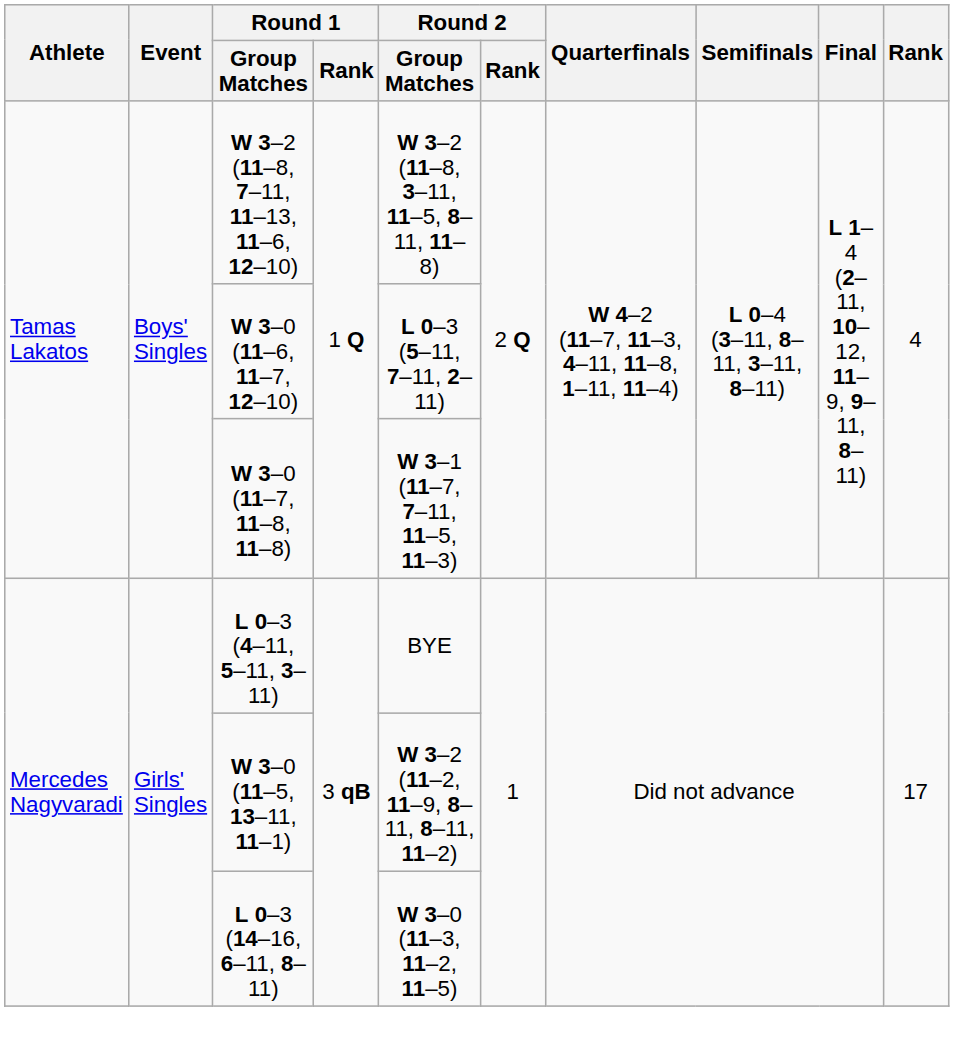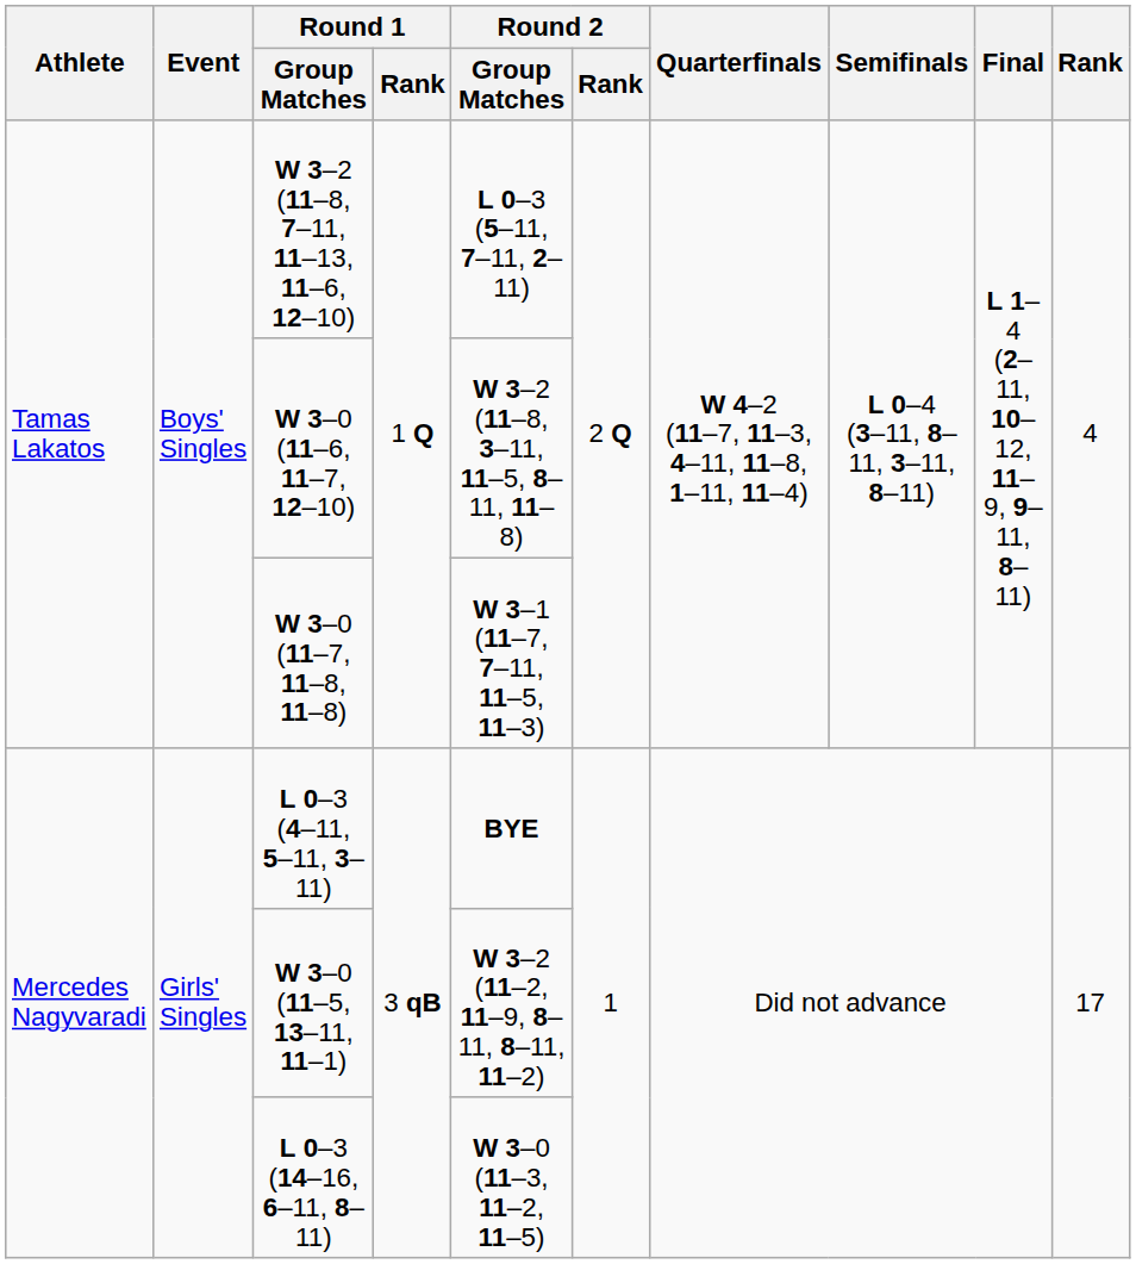 <table class="wikitable" border="1" style="font-size:90%">
 <tr>
 <th rowspan=2>Athlete</th>
 <th rowspan=2>Event</th>
 <th colspan=2>Round 1</th>
 <th colspan=2>Round 2</th>
 <th rowspan=2>Quarterfinals</th>
 <th rowspan=2>Semifinals</th>
 <th rowspan=2>Final</th>
 <th rowspan=2>Rank</th>
 </tr>
 <tr>
 <th>Group Matches</th>
 <th>Rank</th>
 <th>Group Matches</th>
 <th>Rank</th>
 </tr>
 <tr>
 <td rowspan=3><a href='#'>Tamas Lakatos</a></td>
 <td rowspan=3><a href='#'>Boys' Singles</a></td>
 <td align=center> <br> <strong>W</strong> <strong>3</strong>–2 <br> (<strong>11</strong>–8, <strong>7</strong>–11, <strong>11</strong>–13, <strong>11</strong>–6, <strong>12</strong>–10)</td>
 <td rowspan=3 align=center>1 <strong>Q</strong></td>
-<td align=center> <br> <strong>W</strong> <strong>3</strong>–2 <br> (<strong>11</strong>–8, <strong>3</strong>–11, <strong>11</strong>–5, <strong>8</strong>–11, <strong>11</strong>–8)</td>
+<td align=center> <br> <strong>L</strong> <strong>0</strong>–3 <br> (<strong>5</strong>–11, <strong>7</strong>–11, <strong>2</strong>–11)</td>
 <td rowspan=3 align=center>2 <strong>Q</strong></td>
 <td rowspan=3 align=center> <br> <strong>W</strong> <strong>4</strong>–2 <br> (<strong>11</strong>–7, <strong>11</strong>–3, <strong>4</strong>–11, <strong>11</strong>–8, <strong>1</strong>–11, <strong>11</strong>–4)</td>
 <td rowspan=3 align=center> <br> <strong>L</strong> <strong>0</strong>–4 <br> (<strong>3</strong>–11, <strong>8</strong>–11, <strong>3</strong>–11, <strong>8</strong>–11)</td>
 <td rowspan=3 align=center> <br> <strong>L</strong> <strong>1</strong>–4 <br> (<strong>2</strong>–11, <strong>10</strong>–12, <strong>11</strong>–9, <strong>9</strong>–11, <strong>8</strong>–11)</td>
 <td rowspan=3 align=center>4</td>
 </tr>
 <tr>
 <td align=center> <br> <strong>W</strong> <strong>3</strong>–0 <br> (<strong>11</strong>–6, <strong>11</strong>–7, <strong>12</strong>–10)</td>
-<td align=center> <br> <strong>L</strong> <strong>0</strong>–3 <br> (<strong>5</strong>–11, <strong>7</strong>–11, <strong>2</strong>–11)</td>
+<td align=center> <br> <strong>W</strong> <strong>3</strong>–2 <br> (<strong>11</strong>–8, <strong>3</strong>–11, <strong>11</strong>–5, <strong>8</strong>–11, <strong>11</strong>–8)</td>
 </tr>
 <tr>
 <td align=center> <br> <strong>W</strong> <strong>3</strong>–0 <br> (<strong>11</strong>–7, <strong>11</strong>–8, <strong>11</strong>–8)</td>
 <td align=center> <br> <strong>W</strong> <strong>3</strong>–1 <br> (<strong>11</strong>–7, <strong>7</strong>–11, <strong>11</strong>–5, <strong>11</strong>–3)</td>
 </tr>
 <tr>
 <td rowspan=3><a href='#'>Mercedes Nagyvaradi</a></td>
 <td rowspan=3><a href='#'>Girls' Singles</a></td>
 <td align=center> <br> <strong>L</strong> <strong>0</strong>–3 <br> (<strong>4</strong>–11, <strong>5</strong>–11, <strong>3</strong>–11)</td>
 <td rowspan=3 align=center>3 <strong>qB</strong></td>
-<td align=center>BYE</td>
+<td align=center><strong>BYE</strong></td>
 <td rowspan=3 align=center>1</td>
 <td rowspan=3 colspan=3 align=center>Did not advance</td>
 <td rowspan=3 align=center>17</td>
 </tr>
 <tr>
 <td align=center> <br> <strong>W</strong> <strong>3</strong>–0 <br> (<strong>11</strong>–5, <strong>13</strong>–11, <strong>11</strong>–1)</td>
 <td align=center> <br> <strong>W</strong> <strong>3</strong>–2 <br> (<strong>11</strong>–2, <strong>11</strong>–9, <strong>8</strong>–11, <strong>8</strong>–11, <strong>11</strong>–2)</td>
 </tr>
 <tr>
 <td align=center> <br> <strong>L</strong> <strong>0</strong>–3 <br> (<strong>14</strong>–16, <strong>6</strong>–11, <strong>8</strong>–11)</td>
 <td align=center> <br> <strong>W</strong> <strong>3</strong>–0 <br> (<strong>11</strong>–3, <strong>11</strong>–2, <strong>11</strong>–5)</td>
 </tr>
 </table>
